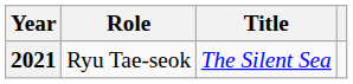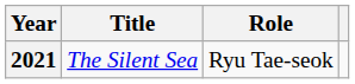 <table class="wikitable plainrowheaders">
 <tr>
 <th scope="col">Year</th>
+<th scope="col">Title</th>
 <th scope="col">Role</th>
-<th scope="col">Title</th>
 <th scope="col" class="unsortable"></th>
 </tr>
 <tr>
 <th scope="row">2021</th>
+<td><em><a href='#'>The Silent Sea</a></em></td>
 <td>Ryu Tae-seok</td>
-<td><em><a href='#'>The Silent Sea</a></em></td>
 <td style="text-align:center"></td>
 </tr>
 </table>
